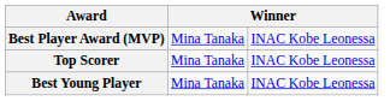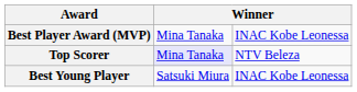 <table class="wikitable">
 <tr>
 <th>Award</th>
 <th colspan=3>Winner</th>
 </tr>
 <tr>
 <th>Best Player Award (MVP)</th>
 <td> <a href='#'>Mina Tanaka</a></td>
 <td><a href='#'>INAC Kobe Leonessa</a></td>
 </tr>
 <tr>
 <th>Top Scorer</th>
-<td> <a href='#'>Mina Tanaka</a></td>
-<td><a href='#'>INAC Kobe Leonessa</a></td>
+<td style="background: lavender;"> <a href='#'>Mina Tanaka</a></td>
+<td><a href='#'>NTV Beleza</a></td>
 </tr>
 <tr>
 <th>Best Young Player</th>
-<td> <a href='#'>Mina Tanaka</a></td>
+<td> <a href='#'>Satsuki Miura</a></td>
 <td><a href='#'>INAC Kobe Leonessa</a></td>
 </tr>
 </table>
